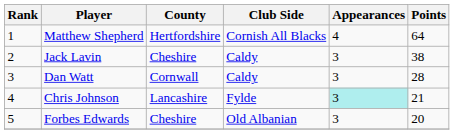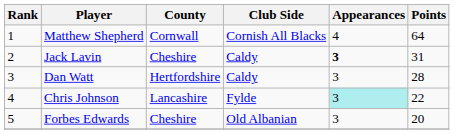 <table class="wikitable">
 <tr>
 <th>Rank</th>
 <th>Player</th>
 <th>County</th>
 <th>Club Side</th>
 <th>Appearances</th>
 <th>Points</th>
 </tr>
 <tr>
 <td>1</td>
 <td> <a href='#'>Matthew Shepherd</a></td>
-<td><a href='#'>Hertfordshire</a></td>
+<td><a href='#'>Cornwall</a></td>
 <td><a href='#'>Cornish All Blacks</a></td>
 <td>4</td>
 <td>64</td>
 </tr>
 <tr>
 <td>2</td>
 <td> <a href='#'>Jack Lavin</a></td>
 <td><a href='#'>Cheshire</a></td>
 <td><a href='#'>Caldy</a></td>
-<td>3</td>
-<td>38</td>
+<td><strong>3</strong></td>
+<td>31</td>
 </tr>
 <tr>
 <td>3</td>
 <td> <a href='#'>Dan Watt</a></td>
-<td><a href='#'>Cornwall</a></td>
+<td><a href='#'>Hertfordshire</a></td>
 <td><a href='#'>Caldy</a></td>
 <td>3</td>
 <td>28</td>
 </tr>
 <tr>
 <td>4</td>
 <td> <a href='#'>Chris Johnson</a></td>
 <td><a href='#'>Lancashire</a></td>
 <td><a href='#'>Fylde</a></td>
 <td style="background: paleturquoise;">3</td>
-<td>21</td>
+<td>22</td>
 </tr>
 <tr>
 <td>5</td>
 <td> <a href='#'>Forbes Edwards</a></td>
 <td><a href='#'>Cheshire</a></td>
 <td><a href='#'>Old Albanian</a></td>
 <td>3</td>
 <td>20</td>
 </tr>
 <tr>
 </tr>
 </table>
